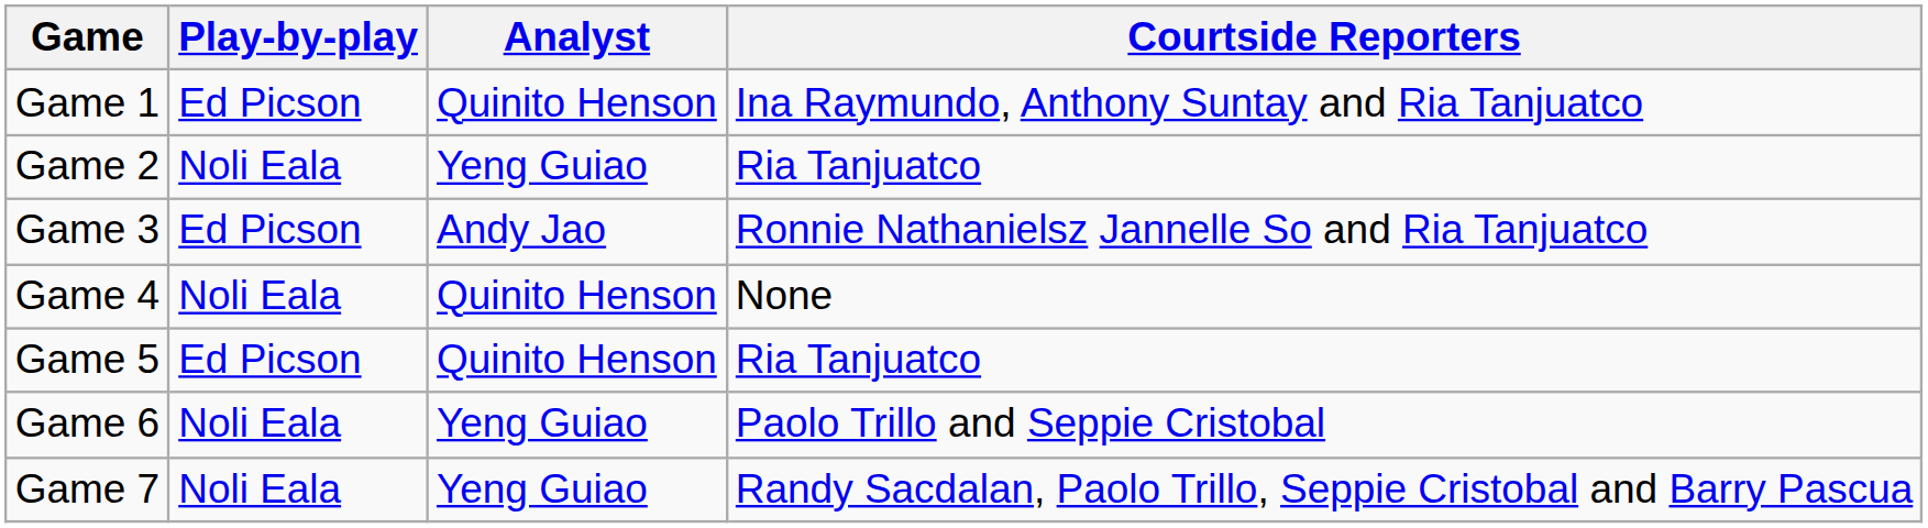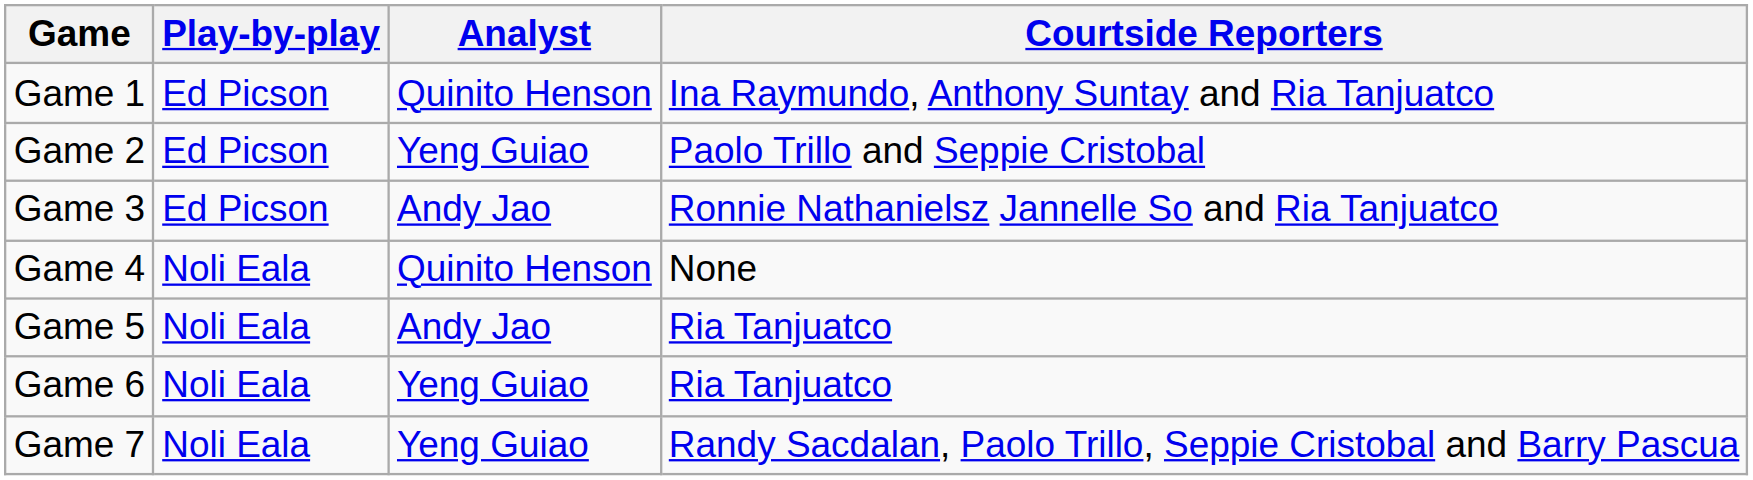 <table class=wikitable>
 <tr>
 <th>Game</th>
 <th><a href='#'>Play-by-play</a></th>
 <th><a href='#'>Analyst</a></th>
 <th><a href='#'>Courtside Reporters</a></th>
 </tr>
 <tr>
 <td>Game 1</td>
 <td><a href='#'>Ed Picson</a></td>
 <td><a href='#'>Quinito Henson</a></td>
 <td><a href='#'>Ina Raymundo</a>, <a href='#'>Anthony Suntay</a> and <a href='#'>Ria Tanjuatco</a></td>
 </tr>
 <tr>
 <td>Game 2</td>
-<td><a href='#'>Noli Eala</a></td>
+<td><a href='#'>Ed Picson</a></td>
 <td><a href='#'>Yeng Guiao</a></td>
-<td><a href='#'>Ria Tanjuatco</a></td>
+<td><a href='#'>Paolo Trillo</a> and <a href='#'>Seppie Cristobal</a></td>
 </tr>
 <tr>
 <td>Game 3</td>
 <td><a href='#'>Ed Picson</a></td>
 <td><a href='#'>Andy Jao</a></td>
 <td><a href='#'>Ronnie Nathanielsz</a> <a href='#'>Jannelle So</a> and <a href='#'>Ria Tanjuatco</a></td>
 </tr>
 <tr>
 <td>Game 4</td>
 <td><a href='#'>Noli Eala</a></td>
 <td><a href='#'>Quinito Henson</a></td>
 <td>None</td>
 </tr>
 <tr>
 <td>Game 5</td>
-<td><a href='#'>Ed Picson</a></td>
-<td><a href='#'>Quinito Henson</a></td>
+<td><a href='#'>Noli Eala</a></td>
+<td><a href='#'>Andy Jao</a></td>
 <td><a href='#'>Ria Tanjuatco</a></td>
 </tr>
 <tr>
 <td>Game 6</td>
 <td><a href='#'>Noli Eala</a></td>
 <td><a href='#'>Yeng Guiao</a></td>
-<td><a href='#'>Paolo Trillo</a> and <a href='#'>Seppie Cristobal</a></td>
+<td><a href='#'>Ria Tanjuatco</a></td>
 </tr>
 <tr>
 <td>Game 7</td>
 <td><a href='#'>Noli Eala</a></td>
 <td><a href='#'>Yeng Guiao</a></td>
 <td><a href='#'>Randy Sacdalan</a>, <a href='#'>Paolo Trillo</a>, <a href='#'>Seppie Cristobal</a> and <a href='#'>Barry Pascua</a></td>
 </tr>
 </table>
